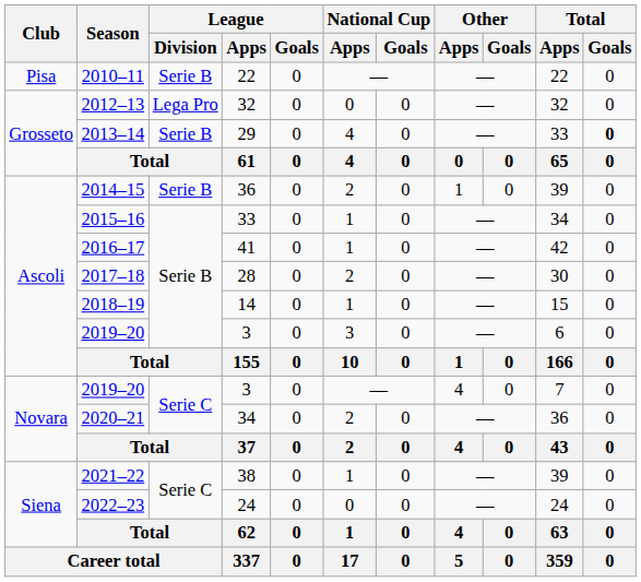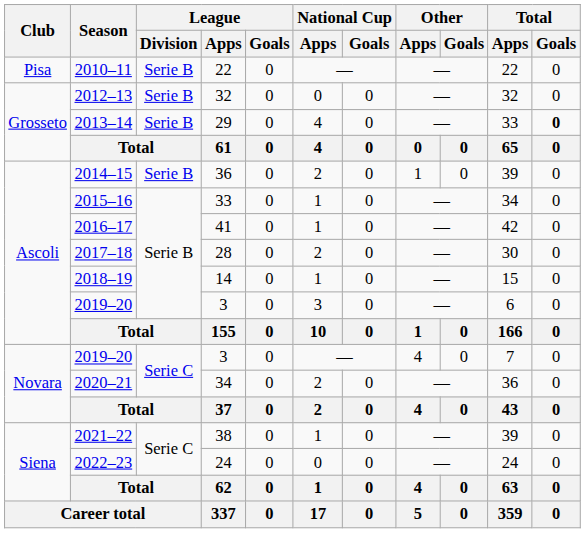 <table class="wikitable" style="text-align:center">
 <tr>
 <th rowspan="2">Club</th>
 <th rowspan="2">Season</th>
 <th colspan="3">League</th>
 <th colspan="2">National Cup</th>
 <th colspan="2">Other</th>
 <th colspan="2">Total</th>
 </tr>
 <tr>
 <th>Division</th>
 <th>Apps</th>
 <th>Goals</th>
 <th>Apps</th>
 <th>Goals</th>
 <th>Apps</th>
 <th>Goals</th>
 <th>Apps</th>
 <th>Goals</th>
 </tr>
 <tr>
 <td><a href='#'>Pisa</a></td>
 <td><a href='#'>2010–11</a></td>
 <td><a href='#'>Serie B</a></td>
 <td>22</td>
 <td>0</td>
 <td colspan="2">—</td>
 <td colspan="2">—</td>
 <td>22</td>
 <td>0</td>
 </tr>
 <tr>
 <td rowspan="3"><a href='#'>Grosseto</a></td>
 <td><a href='#'>2012–13</a></td>
-<td><a href='#'>Lega Pro</a></td>
+<td><a href='#'>Serie B</a></td>
 <td>32</td>
 <td>0</td>
 <td>0</td>
 <td>0</td>
 <td colspan="2">—</td>
 <td>32</td>
 <td>0</td>
 </tr>
 <tr>
 <td><a href='#'>2013–14</a></td>
 <td><a href='#'>Serie B</a></td>
 <td>29</td>
 <td>0</td>
 <td>4</td>
 <td>0</td>
 <td colspan="2">—</td>
 <td>33</td>
 <td><strong>0</strong></td>
 </tr>
 <tr>
 <th colspan="2">Total</th>
 <th>61</th>
 <th>0</th>
 <th>4</th>
 <th>0</th>
 <th>0</th>
 <th>0</th>
 <th>65</th>
 <th>0</th>
 </tr>
 <tr>
 <td rowspan="7"><a href='#'>Ascoli</a></td>
 <td><a href='#'>2014–15</a></td>
 <td><a href='#'>Serie B</a></td>
 <td>36</td>
 <td>0</td>
 <td>2</td>
 <td>0</td>
 <td>1</td>
 <td>0</td>
 <td>39</td>
 <td>0</td>
 </tr>
 <tr>
 <td><a href='#'>2015–16</a></td>
 <td rowspan="5">Serie B</td>
 <td>33</td>
 <td>0</td>
 <td>1</td>
 <td>0</td>
 <td colspan="2">—</td>
 <td>34</td>
 <td>0</td>
 </tr>
 <tr>
 <td><a href='#'>2016–17</a></td>
 <td>41</td>
 <td>0</td>
 <td>1</td>
 <td>0</td>
 <td colspan="2">—</td>
 <td>42</td>
 <td>0</td>
 </tr>
 <tr>
 <td><a href='#'>2017–18</a></td>
 <td>28</td>
 <td>0</td>
 <td>2</td>
 <td>0</td>
 <td colspan="2">—</td>
 <td>30</td>
 <td>0</td>
 </tr>
 <tr>
 <td><a href='#'>2018–19</a></td>
 <td>14</td>
 <td>0</td>
 <td>1</td>
 <td>0</td>
 <td colspan="2">—</td>
 <td>15</td>
 <td>0</td>
 </tr>
 <tr>
 <td><a href='#'>2019–20</a></td>
 <td>3</td>
 <td>0</td>
 <td>3</td>
 <td>0</td>
 <td colspan="2">—</td>
 <td>6</td>
 <td>0</td>
 </tr>
 <tr>
 <th colspan="2">Total</th>
 <th>155</th>
 <th>0</th>
 <th>10</th>
 <th>0</th>
 <th>1</th>
 <th>0</th>
 <th>166</th>
 <th>0</th>
 </tr>
 <tr>
 <td rowspan="3"><a href='#'>Novara</a></td>
 <td><a href='#'>2019–20</a></td>
 <td rowspan="2"><a href='#'>Serie C</a></td>
 <td>3</td>
 <td>0</td>
 <td colspan="2">—</td>
 <td>4</td>
 <td>0</td>
 <td>7</td>
 <td>0</td>
 </tr>
 <tr>
 <td><a href='#'>2020–21</a></td>
 <td>34</td>
 <td>0</td>
 <td>2</td>
 <td>0</td>
 <td colspan="2">—</td>
 <td>36</td>
 <td>0</td>
 </tr>
 <tr>
 <th colspan="2">Total</th>
 <th>37</th>
 <th>0</th>
 <th>2</th>
 <th>0</th>
 <th>4</th>
 <th>0</th>
 <th>43</th>
 <th>0</th>
 </tr>
 <tr>
 <td rowspan="3"><a href='#'>Siena</a></td>
 <td><a href='#'>2021–22</a></td>
 <td rowspan="2">Serie C</td>
 <td>38</td>
 <td>0</td>
 <td>1</td>
 <td>0</td>
 <td colspan="2">—</td>
 <td>39</td>
 <td>0</td>
 </tr>
 <tr>
 <td><a href='#'>2022–23</a></td>
 <td>24</td>
 <td>0</td>
 <td>0</td>
 <td>0</td>
 <td colspan="2">—</td>
 <td>24</td>
 <td>0</td>
 </tr>
 <tr>
 <th colspan="2">Total</th>
 <th>62</th>
 <th>0</th>
 <th>1</th>
 <th>0</th>
 <th>4</th>
 <th>0</th>
 <th>63</th>
 <th>0</th>
 </tr>
 <tr>
 <th colspan="3">Career total</th>
 <th>337</th>
 <th>0</th>
 <th>17</th>
 <th>0</th>
 <th>5</th>
 <th>0</th>
 <th>359</th>
 <th>0</th>
 </tr>
 </table>
